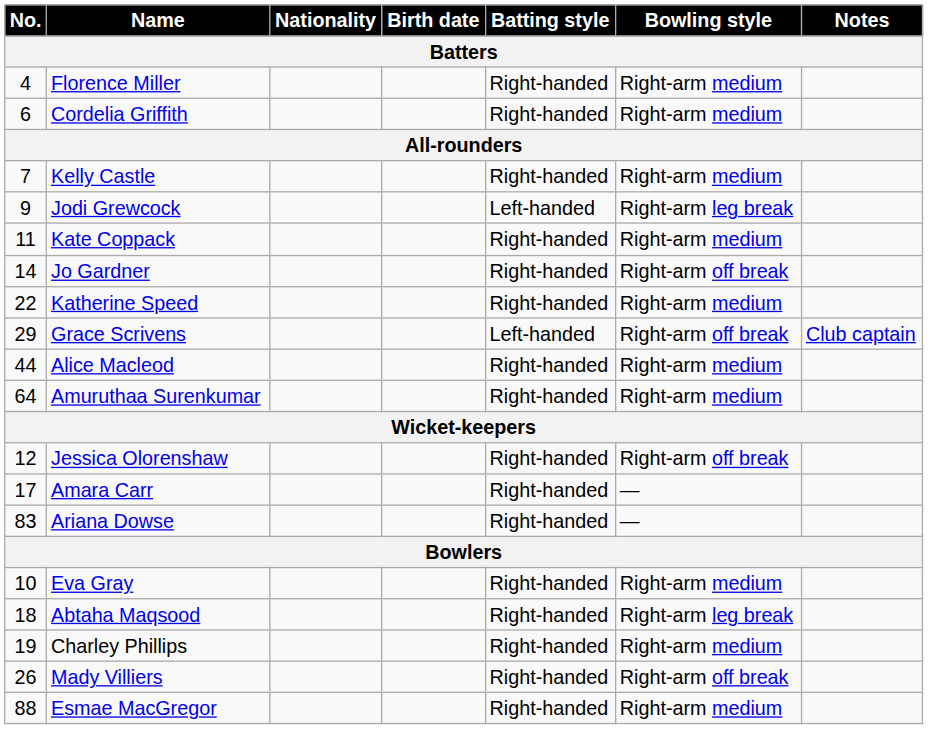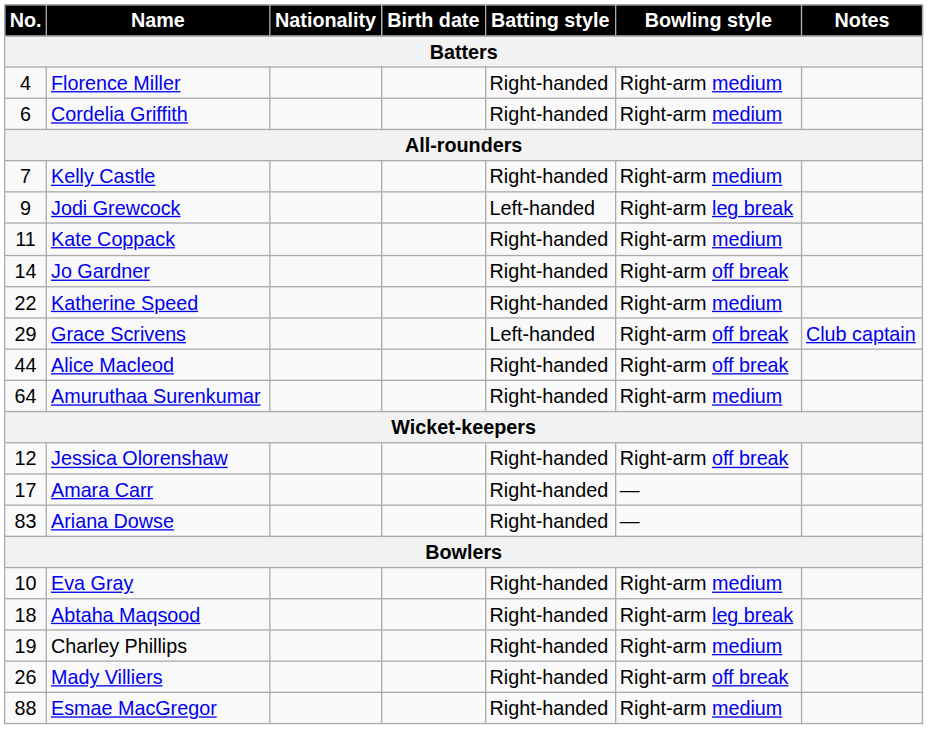 <table class="wikitable"  style="font-size:95%; width:80%;">
 <tr>
 <th style="background:black; color:white">No.</th>
 <th style="background:black; color:white">Name</th>
 <th style="background:black; color:white">Nationality</th>
 <th style="background:black; color:white">Birth date</th>
 <th style="background:black; color:white">Batting style</th>
 <th style="background:black; color:white">Bowling style</th>
 <th style="background:black; color:white">Notes</th>
 </tr>
 <tr>
 <th colspan="7">Batters</th>
 </tr>
 <tr>
 <td style="text-align:center">4</td>
 <td><a href='#'>Florence Miller</a></td>
 <td></td>
 <td></td>
 <td>Right-handed</td>
 <td>Right-arm <a href='#'>medium</a></td>
 <td></td>
 </tr>
 <tr>
 <td style="text-align:center">6</td>
 <td><a href='#'>Cordelia Griffith</a></td>
 <td></td>
 <td></td>
 <td>Right-handed</td>
 <td>Right-arm <a href='#'>medium</a></td>
 <td></td>
 </tr>
 <tr>
 <th colspan="7">All-rounders</th>
 </tr>
 <tr>
 <td style="text-align:center">7</td>
 <td><a href='#'>Kelly Castle</a></td>
 <td></td>
 <td></td>
 <td>Right-handed</td>
 <td>Right-arm <a href='#'>medium</a></td>
 <td></td>
 </tr>
 <tr>
 <td style="text-align:center">9</td>
 <td><a href='#'>Jodi Grewcock</a></td>
 <td></td>
 <td></td>
 <td>Left-handed</td>
 <td>Right-arm <a href='#'>leg break</a></td>
 <td></td>
 </tr>
 <tr>
 <td style="text-align:center">11</td>
 <td><a href='#'>Kate Coppack</a></td>
 <td></td>
 <td></td>
 <td>Right-handed</td>
 <td>Right-arm <a href='#'>medium</a></td>
 <td></td>
 </tr>
 <tr>
 <td style="text-align:center">14</td>
 <td><a href='#'>Jo Gardner</a></td>
 <td></td>
 <td></td>
 <td>Right-handed</td>
 <td>Right-arm <a href='#'>off break</a></td>
 <td></td>
 </tr>
 <tr>
 <td style="text-align:center">22</td>
 <td><a href='#'>Katherine Speed</a></td>
 <td></td>
 <td></td>
 <td>Right-handed</td>
 <td>Right-arm <a href='#'>medium</a></td>
 <td></td>
 </tr>
 <tr>
 <td style="text-align:center">29</td>
 <td><a href='#'>Grace Scrivens</a></td>
 <td></td>
 <td></td>
 <td>Left-handed</td>
 <td>Right-arm <a href='#'>off break</a></td>
 <td><a href='#'>Club captain</a></td>
 </tr>
 <tr>
 <td style="text-align:center">44</td>
 <td><a href='#'>Alice Macleod</a></td>
 <td></td>
 <td></td>
 <td>Right-handed</td>
-<td>Right-arm <a href='#'>medium</a></td>
+<td>Right-arm <a href='#'>off break</a></td>
 <td></td>
 </tr>
 <tr>
 <td style="text-align:center">64</td>
 <td><a href='#'>Amuruthaa Surenkumar</a></td>
 <td></td>
 <td></td>
 <td>Right-handed</td>
 <td>Right-arm <a href='#'>medium</a></td>
 <td></td>
 </tr>
 <tr>
 <th colspan="7">Wicket-keepers</th>
 </tr>
 <tr>
 <td style="text-align:center">12</td>
 <td><a href='#'>Jessica Olorenshaw</a></td>
 <td></td>
 <td></td>
 <td>Right-handed</td>
 <td>Right-arm <a href='#'>off break</a></td>
 <td></td>
 </tr>
 <tr>
 <td style="text-align:center">17</td>
 <td><a href='#'>Amara Carr</a></td>
 <td></td>
 <td></td>
 <td>Right-handed</td>
 <td>—</td>
 <td></td>
 </tr>
 <tr>
 <td style="text-align:center">83</td>
 <td><a href='#'>Ariana Dowse</a></td>
 <td></td>
 <td></td>
 <td>Right-handed</td>
 <td>—</td>
 <td></td>
 </tr>
 <tr>
 <th colspan="7">Bowlers</th>
 </tr>
 <tr>
 <td style="text-align:center">10</td>
 <td><a href='#'>Eva Gray</a></td>
 <td></td>
 <td></td>
 <td>Right-handed</td>
 <td>Right-arm <a href='#'>medium</a></td>
 <td></td>
 </tr>
 <tr>
 <td style="text-align:center">18</td>
 <td><a href='#'>Abtaha Maqsood</a> </td>
 <td></td>
 <td></td>
 <td>Right-handed</td>
 <td>Right-arm <a href='#'>leg break</a></td>
 <td></td>
 </tr>
 <tr>
 <td style="text-align:center">19</td>
 <td>Charley Phillips</td>
 <td></td>
 <td></td>
 <td>Right-handed</td>
 <td>Right-arm <a href='#'>medium</a></td>
 <td></td>
 </tr>
 <tr>
 <td style="text-align:center">26</td>
 <td><a href='#'>Mady Villiers</a> </td>
 <td></td>
 <td></td>
 <td>Right-handed</td>
 <td>Right-arm <a href='#'>off break</a></td>
 <td></td>
 </tr>
 <tr>
 <td style="text-align:center">88</td>
 <td><a href='#'>Esmae MacGregor</a></td>
 <td></td>
 <td></td>
 <td>Right-handed</td>
 <td>Right-arm <a href='#'>medium</a></td>
 <td></td>
 </tr>
 </table>
